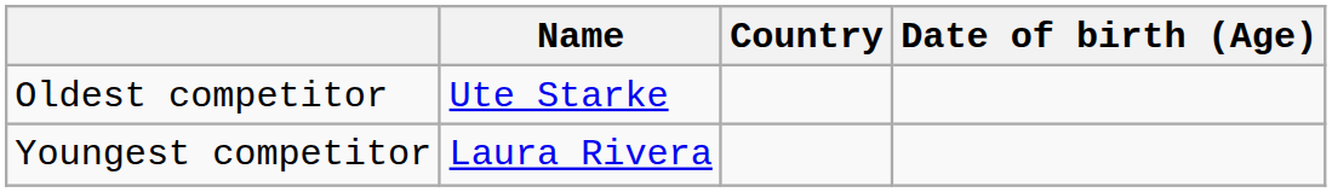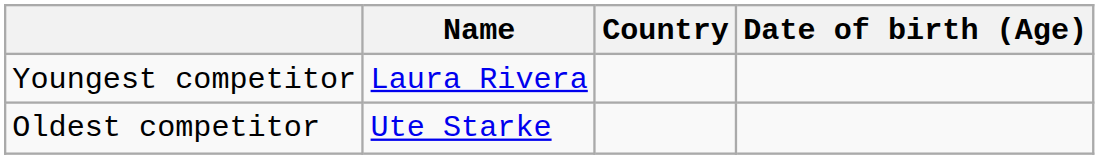 <table class="wikitable">
 <tr>
 <th></th>
 <th>Name</th>
 <th>Country</th>
 <th>Date of birth (Age)</th>
 </tr>
 <tr>
+<td>Youngest competitor</td>
+<td><a href='#'>Laura Rivera</a></td>
+<td></td>
+<td></td>
+</tr>
+<tr>
 <td>Oldest competitor</td>
 <td><a href='#'>Ute Starke</a></td>
 <td></td>
 <td></td>
 </tr>
-<tr>
-<td>Youngest competitor</td>
-<td><a href='#'>Laura Rivera</a></td>
-<td></td>
-<td></td>
-</tr>
 </table>
